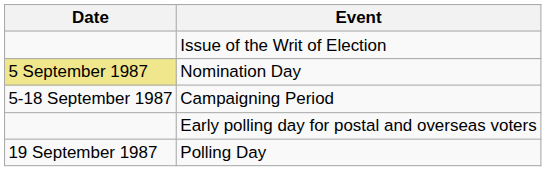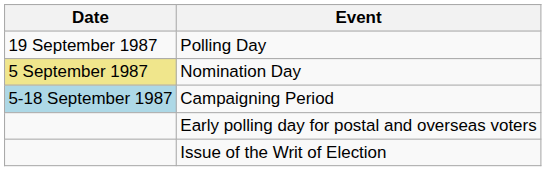 <table class="wikitable">
 <tr>
 <th>Date</th>
 <th>Event</th>
 </tr>
 <tr>
-<td></td>
-<td>Issue of the Writ of Election</td>
+<td>19 September 1987</td>
+<td>Polling Day</td>
 </tr>
 <tr>
 <td style="background: khaki;">5 September 1987</td>
 <td>Nomination Day</td>
 </tr>
 <tr>
-<td>5-18 September 1987</td>
+<td style="background: lightblue;">5-18 September 1987</td>
 <td>Campaigning Period</td>
 </tr>
 <tr>
 <td></td>
 <td>Early polling day for postal and overseas voters</td>
 </tr>
 <tr>
-<td>19 September 1987</td>
-<td>Polling Day</td>
+<td></td>
+<td>Issue of the Writ of Election</td>
 </tr>
 </table>
